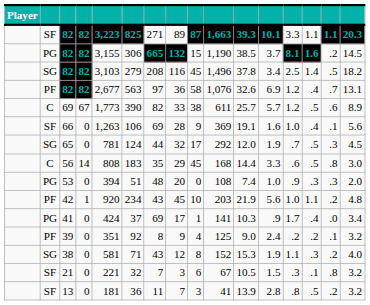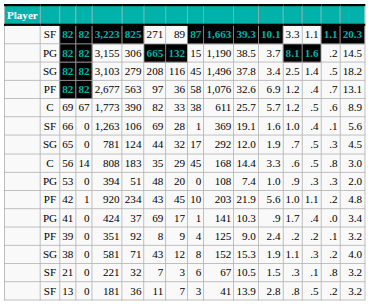 <table class="wikitable sortable" style="font-size: 95%; text-align:right;">
 <tr>
 <th style="background:#00B2A9; color:#FFFFFF; border-top:#010101 3px solid; border-bottom:#010101 3px solid;">Player</th>
 <th style="background:#00B2A9; color:#FFFFFF; border-top:#010101 3px solid; border-bottom:#010101 3px solid;"></th>
 <th style="background:#00B2A9; color:#FFFFFF; border-top:#010101 3px solid; border-bottom:#010101 3px solid;"></th>
 <th style="background:#00B2A9; color:#FFFFFF; border-top:#010101 3px solid; border-bottom:#010101 3px solid;"></th>
 <th style="background:#00B2A9; color:#FFFFFF; border-top:#010101 3px solid; border-bottom:#010101 3px solid;"></th>
 <th style="background:#00B2A9; color:#FFFFFF; border-top:#010101 3px solid; border-bottom:#010101 3px solid;"></th>
 <th style="background:#00B2A9; color:#FFFFFF; border-top:#010101 3px solid; border-bottom:#010101 3px solid;"></th>
 <th style="background:#00B2A9; color:#FFFFFF; border-top:#010101 3px solid; border-bottom:#010101 3px solid;"></th>
 <th style="background:#00B2A9; color:#FFFFFF; border-top:#010101 3px solid; border-bottom:#010101 3px solid;"></th>
 <th style="background:#00B2A9; color:#FFFFFF; border-top:#010101 3px solid; border-bottom:#010101 3px solid;"></th>
 <th style="background:#00B2A9; color:#FFFFFF; border-top:#010101 3px solid; border-bottom:#010101 3px solid;"></th>
 <th style="background:#00B2A9; color:#FFFFFF; border-top:#010101 3px solid; border-bottom:#010101 3px solid;"></th>
 <th style="background:#00B2A9; color:#FFFFFF; border-top:#010101 3px solid; border-bottom:#010101 3px solid;"></th>
 <th style="background:#00B2A9; color:#FFFFFF; border-top:#010101 3px solid; border-bottom:#010101 3px solid;"></th>
 <th style="background:#00B2A9; color:#FFFFFF; border-top:#010101 3px solid; border-bottom:#010101 3px solid;"></th>
 <th style="background:#00B2A9; color:#FFFFFF; border-top:#010101 3px solid; border-bottom:#010101 3px solid;"></th>
 </tr>
 <tr>
 <td style="text-align:left;"></td>
 <td style="text-align:center;">SF</td>
 <td style="background:#010101; color:#00B2A9;"><strong>82</strong></td>
 <td style="background:#010101; color:#00B2A9;"><strong>82</strong></td>
 <td style="background:#010101; color:#00B2A9;"><strong>3,223</strong></td>
 <td style="background:#010101; color:#00B2A9;"><strong>825</strong></td>
 <td>271</td>
 <td>89</td>
 <td style="background:#010101; color:#00B2A9;"><strong>87</strong></td>
 <td style="background:#010101; color:#00B2A9;"><strong>1,663</strong></td>
 <td style="background:#010101; color:#00B2A9;"><strong>39.3</strong></td>
 <td style="background:#010101; color:#00B2A9;"><strong>10.1</strong></td>
 <td>3.3</td>
 <td>1.1</td>
 <td style="background:#010101; color:#00B2A9;"><strong>1.1</strong></td>
 <td style="background:#010101; color:#00B2A9;"><strong>20.3</strong></td>
 </tr>
 <tr>
 <td style="text-align:left;"></td>
 <td style="text-align:center;">PG</td>
 <td style="background:#010101; color:#00B2A9;"><strong>82</strong></td>
 <td style="background:#010101; color:#00B2A9;"><strong>82</strong></td>
 <td>3,155</td>
 <td>306</td>
 <td style="background:#010101; color:#00B2A9;"><strong>665</strong></td>
 <td style="background:#010101; color:#00B2A9;"><strong>132</strong></td>
 <td>15</td>
 <td>1,190</td>
 <td>38.5</td>
 <td>3.7</td>
 <td style="background:#010101; color:#00B2A9;"><strong>8.1</strong></td>
 <td style="background:#010101; color:#00B2A9;"><strong>1.6</strong></td>
 <td>.2</td>
 <td>14.5</td>
 </tr>
 <tr>
 <td style="text-align:left;"></td>
 <td style="text-align:center;">SG</td>
 <td style="background:#010101; color:#00B2A9;"><strong>82</strong></td>
 <td style="background:#010101; color:#00B2A9;"><strong>82</strong></td>
 <td>3,103</td>
 <td>279</td>
 <td>208</td>
 <td>116</td>
 <td>45</td>
 <td>1,496</td>
 <td>37.8</td>
 <td>3.4</td>
 <td>2.5</td>
 <td>1.4</td>
 <td>.5</td>
 <td>18.2</td>
 </tr>
 <tr>
 <td style="text-align:left;"></td>
 <td style="text-align:center;">PF</td>
 <td style="background:#010101; color:#00B2A9;"><strong>82</strong></td>
 <td style="background:#010101; color:#00B2A9;"><strong>82</strong></td>
 <td>2,677</td>
 <td>563</td>
 <td>97</td>
 <td>36</td>
 <td>58</td>
 <td>1,076</td>
 <td>32.6</td>
 <td>6.9</td>
 <td>1.2</td>
 <td>.4</td>
 <td>.7</td>
 <td>13.1</td>
 </tr>
 <tr>
 <td style="text-align:left;"></td>
 <td style="text-align:center;">C</td>
 <td>69</td>
 <td>67</td>
 <td>1,773</td>
 <td>390</td>
 <td>82</td>
 <td>33</td>
 <td>38</td>
 <td>611</td>
 <td>25.7</td>
 <td>5.7</td>
 <td>1.2</td>
 <td>.5</td>
 <td>.6</td>
 <td>8.9</td>
 </tr>
 <tr>
 <td style="text-align:left;"></td>
 <td style="text-align:center;">SF</td>
 <td>66</td>
 <td>0</td>
 <td>1,263</td>
 <td>106</td>
 <td>69</td>
 <td>28</td>
-<td>9</td>
+<td>1</td>
 <td>369</td>
 <td>19.1</td>
 <td>1.6</td>
 <td>1.0</td>
 <td>.4</td>
 <td>.1</td>
 <td>5.6</td>
 </tr>
 <tr>
 <td style="text-align:left;"></td>
 <td style="text-align:center;">SG</td>
 <td>65</td>
 <td>0</td>
 <td>781</td>
 <td>124</td>
 <td>44</td>
 <td>32</td>
 <td>17</td>
 <td>292</td>
 <td>12.0</td>
 <td>1.9</td>
 <td>.7</td>
 <td>.5</td>
 <td>.3</td>
 <td>4.5</td>
 </tr>
 <tr>
 <td style="text-align:left;"></td>
 <td style="text-align:center;">C</td>
 <td>56</td>
 <td>14</td>
 <td>808</td>
 <td>183</td>
 <td>35</td>
 <td>29</td>
 <td>45</td>
 <td>168</td>
 <td>14.4</td>
 <td>3.3</td>
 <td>.6</td>
 <td>.5</td>
 <td>.8</td>
 <td>3.0</td>
 </tr>
 <tr>
 <td style="text-align:left;"></td>
 <td style="text-align:center;">PG</td>
 <td>53</td>
 <td>0</td>
 <td>394</td>
 <td>51</td>
 <td>48</td>
 <td>20</td>
 <td>0</td>
 <td>108</td>
 <td>7.4</td>
 <td>1.0</td>
 <td>.9</td>
 <td>.3</td>
 <td>.3</td>
 <td>2.0</td>
 </tr>
 <tr>
 <td style="text-align:left;"></td>
 <td style="text-align:center;">PF</td>
 <td>42</td>
 <td>1</td>
 <td>920</td>
 <td>234</td>
 <td>43</td>
 <td>45</td>
 <td>10</td>
 <td>203</td>
 <td>21.9</td>
 <td>5.6</td>
 <td>1.0</td>
 <td>1.1</td>
 <td>.2</td>
 <td>4.8</td>
 </tr>
 <tr>
 <td style="text-align:left;"></td>
 <td style="text-align:center;">PG</td>
 <td>41</td>
 <td>0</td>
 <td>424</td>
 <td>37</td>
 <td>69</td>
 <td>17</td>
 <td>1</td>
 <td>141</td>
 <td>10.3</td>
 <td>.9</td>
 <td>1.7</td>
 <td>.4</td>
 <td>.0</td>
 <td>3.4</td>
 </tr>
 <tr>
 <td style="text-align:left;"></td>
 <td style="text-align:center;">PF</td>
 <td>39</td>
 <td>0</td>
 <td>351</td>
 <td>92</td>
 <td>8</td>
 <td>9</td>
 <td>4</td>
 <td>125</td>
 <td>9.0</td>
 <td>2.4</td>
 <td>.2</td>
 <td>.2</td>
 <td>.1</td>
 <td>3.2</td>
 </tr>
 <tr>
 <td style="text-align:left;"></td>
 <td style="text-align:center;">SG</td>
 <td>38</td>
 <td>0</td>
 <td>581</td>
 <td>71</td>
 <td>43</td>
 <td>12</td>
 <td>8</td>
 <td>152</td>
 <td>15.3</td>
 <td>1.9</td>
 <td>1.1</td>
 <td>.3</td>
 <td>.2</td>
 <td>4.0</td>
 </tr>
 <tr>
 <td style="text-align:left;"></td>
 <td style="text-align:center;">SF</td>
 <td>21</td>
 <td>0</td>
 <td>221</td>
 <td>32</td>
 <td>7</td>
 <td>3</td>
 <td>6</td>
 <td>67</td>
 <td>10.5</td>
 <td>1.5</td>
 <td>.3</td>
 <td>.1</td>
 <td>.8</td>
 <td>3.2</td>
 </tr>
 <tr>
 <td style="text-align:left;"></td>
 <td style="text-align:center;">SF</td>
 <td>13</td>
 <td>0</td>
 <td>181</td>
 <td>36</td>
 <td>11</td>
 <td>7</td>
 <td>3</td>
 <td>41</td>
 <td>13.9</td>
 <td>2.8</td>
 <td>.8</td>
 <td>.5</td>
 <td>.2</td>
 <td>3.2</td>
 </tr>
 </table>
